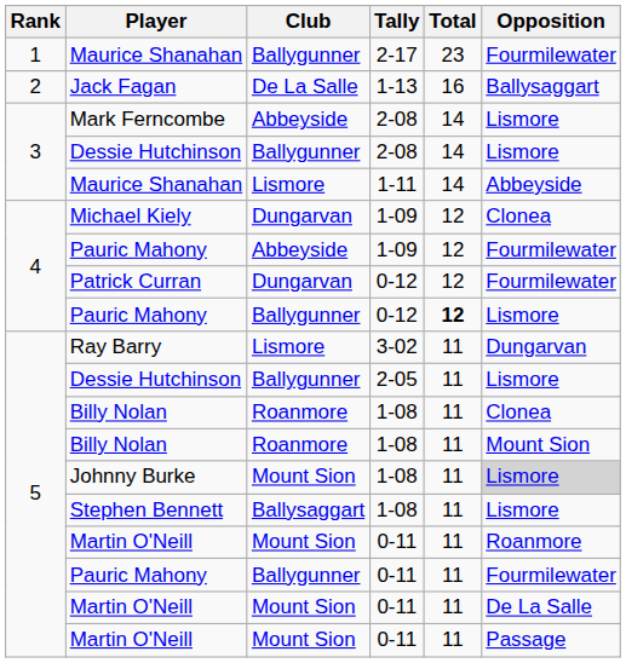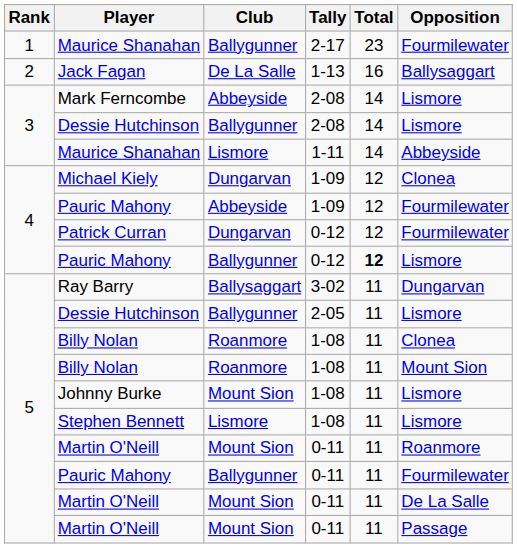 <table class="wikitable">
 <tr>
 <th>Rank</th>
 <th>Player</th>
 <th>Club</th>
 <th>Tally</th>
 <th>Total</th>
 <th>Opposition</th>
 </tr>
 <tr>
 <td rowspan="1" style="text-align:center;">1</td>
 <td><a href='#'>Maurice Shanahan</a></td>
 <td><a href='#'>Ballygunner</a></td>
 <td align=center>2-17</td>
 <td align=center>23</td>
 <td><a href='#'>Fourmilewater</a></td>
 </tr>
 <tr>
 <td rowspan="1" style="text-align:center;">2</td>
 <td><a href='#'>Jack Fagan</a></td>
 <td><a href='#'>De La Salle</a></td>
 <td align=center>1-13</td>
 <td align=center>16</td>
 <td><a href='#'>Ballysaggart</a></td>
 </tr>
 <tr>
 <td rowspan="3" style="text-align:center;">3</td>
 <td>Mark Ferncombe</td>
 <td><a href='#'>Abbeyside</a></td>
 <td align=center>2-08</td>
 <td align=center>14</td>
 <td><a href='#'>Lismore</a></td>
 </tr>
 <tr>
 <td><a href='#'>Dessie Hutchinson</a></td>
 <td><a href='#'>Ballygunner</a></td>
 <td align=center>2-08</td>
 <td align=center>14</td>
 <td><a href='#'>Lismore</a></td>
 </tr>
 <tr>
 <td><a href='#'>Maurice Shanahan</a></td>
 <td><a href='#'>Lismore</a></td>
 <td align=center>1-11</td>
 <td align=center>14</td>
 <td><a href='#'>Abbeyside</a></td>
 </tr>
 <tr>
 <td rowspan="4" style="text-align:center;">4</td>
 <td><a href='#'>Michael Kiely</a></td>
 <td><a href='#'>Dungarvan</a></td>
 <td align=center>1-09</td>
 <td align=center>12</td>
 <td><a href='#'>Clonea</a></td>
 </tr>
 <tr>
 <td><a href='#'>Pauric Mahony</a></td>
 <td><a href='#'>Abbeyside</a></td>
 <td align=center>1-09</td>
 <td align=center>12</td>
 <td><a href='#'>Fourmilewater</a></td>
 </tr>
 <tr>
 <td><a href='#'>Patrick Curran</a></td>
 <td><a href='#'>Dungarvan</a></td>
 <td align=center>0-12</td>
 <td align=center>12</td>
 <td><a href='#'>Fourmilewater</a></td>
 </tr>
 <tr>
 <td><a href='#'>Pauric Mahony</a></td>
 <td><a href='#'>Ballygunner</a></td>
 <td align=center>0-12</td>
 <td align=center><strong>12</strong></td>
 <td><a href='#'>Lismore</a></td>
 </tr>
 <tr>
 <td rowspan="10" style="text-align:center;">5</td>
 <td>Ray Barry</td>
-<td><a href='#'>Lismore</a></td>
+<td><a href='#'>Ballysaggart</a></td>
 <td align=center>3-02</td>
 <td align=center>11</td>
 <td><a href='#'>Dungarvan</a></td>
 </tr>
 <tr>
 <td><a href='#'>Dessie Hutchinson</a></td>
 <td><a href='#'>Ballygunner</a></td>
 <td align=center>2-05</td>
 <td align=center>11</td>
 <td><a href='#'>Lismore</a></td>
 </tr>
 <tr>
 <td><a href='#'>Billy Nolan</a></td>
 <td><a href='#'>Roanmore</a></td>
 <td align=center>1-08</td>
 <td align=center>11</td>
 <td><a href='#'>Clonea</a></td>
 </tr>
 <tr>
 <td><a href='#'>Billy Nolan</a></td>
 <td><a href='#'>Roanmore</a></td>
 <td align=center>1-08</td>
 <td align=center>11</td>
 <td><a href='#'>Mount Sion</a></td>
 </tr>
 <tr>
 <td>Johnny Burke</td>
 <td><a href='#'>Mount Sion</a></td>
 <td align=center>1-08</td>
 <td align=center>11</td>
-<td style="background: lightgrey;"><a href='#'>Lismore</a></td>
+<td><a href='#'>Lismore</a></td>
 </tr>
 <tr>
 <td><a href='#'>Stephen Bennett</a></td>
-<td><a href='#'>Ballysaggart</a></td>
+<td><a href='#'>Lismore</a></td>
 <td align=center>1-08</td>
 <td align=center>11</td>
 <td><a href='#'>Lismore</a></td>
 </tr>
 <tr>
 <td><a href='#'>Martin O'Neill</a></td>
 <td><a href='#'>Mount Sion</a></td>
 <td align=center>0-11</td>
 <td align=center>11</td>
 <td><a href='#'>Roanmore</a></td>
 </tr>
 <tr>
 <td><a href='#'>Pauric Mahony</a></td>
 <td><a href='#'>Ballygunner</a></td>
 <td align=center>0-11</td>
 <td align=center>11</td>
 <td><a href='#'>Fourmilewater</a></td>
 </tr>
 <tr>
 <td><a href='#'>Martin O'Neill</a></td>
 <td><a href='#'>Mount Sion</a></td>
 <td align=center>0-11</td>
 <td align=center>11</td>
 <td><a href='#'>De La Salle</a></td>
 </tr>
 <tr>
 <td><a href='#'>Martin O'Neill</a></td>
 <td><a href='#'>Mount Sion</a></td>
 <td align=center>0-11</td>
 <td align=center>11</td>
 <td><a href='#'>Passage</a></td>
 </tr>
 </table>
